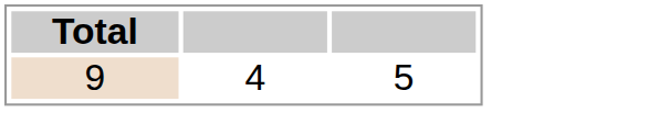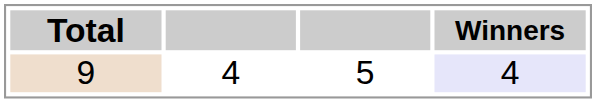 <table style="border: 1px solid #999; background-color:#FFFFFF; line-height:16px; text-align:center">
 <tr>
 <th style="background-color: #ccc;" width="70">Total</th>
 <th style="background-color: #ccc;" width="60"><small></small></th>
 <th style="background-color: #ccc;" width="60"><small></small></th>
+<th style="background-color: #ccc;" width="70"><small>Winners</small></th>
 </tr>
 <tr>
 <td bgcolor=#EFDECD>9</td>
 <td>4</td>
 <td>5</td>
+<td bgcolor="#E6E6FA">4</td>
 </tr>
 </table>
